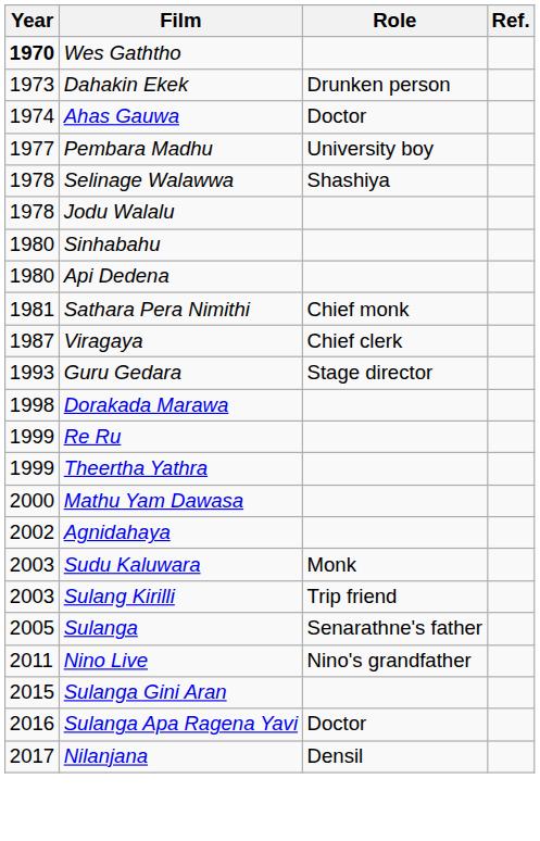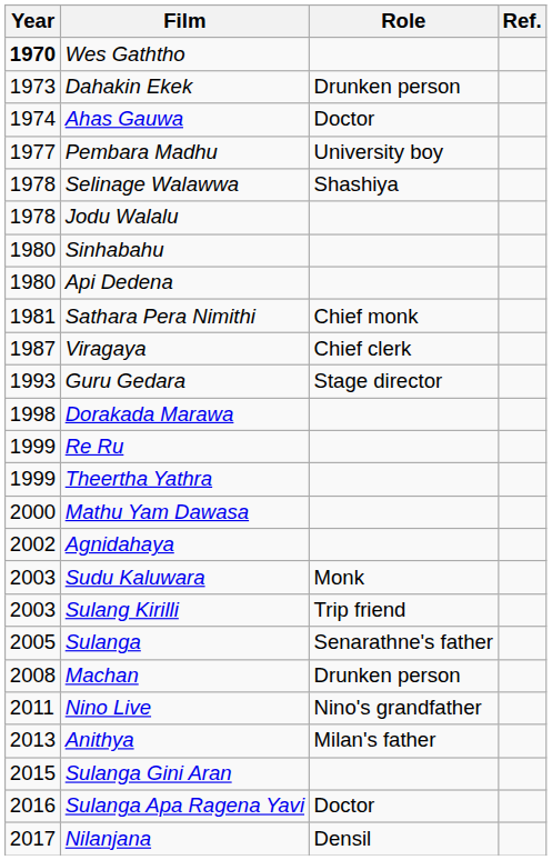 <table class="wikitable">
 <tr>
 <th>Year</th>
 <th>Film</th>
 <th>Role</th>
 <th>Ref.</th>
 </tr>
 <tr>
 <td><strong>1970</strong></td>
 <td><em>Wes Gaththo</em></td>
 <td></td>
 <td></td>
 </tr>
 <tr>
 <td>1973</td>
 <td><em>Dahakin Ekek</em></td>
 <td>Drunken person</td>
 <td></td>
 </tr>
 <tr>
 <td>1974</td>
 <td><em><a href='#'>Ahas Gauwa</a></em></td>
 <td>Doctor</td>
 <td></td>
 </tr>
 <tr>
 <td>1977</td>
 <td><em>Pembara Madhu</em></td>
 <td>University boy</td>
 <td></td>
 </tr>
 <tr>
 <td>1978</td>
 <td><em>Selinage Walawwa</em></td>
 <td>Shashiya</td>
 <td></td>
 </tr>
 <tr>
 <td>1978</td>
 <td><em>Jodu Walalu</em></td>
 <td></td>
 <td></td>
 </tr>
 <tr>
 <td>1980</td>
 <td><em>Sinhabahu</em></td>
 <td></td>
 <td></td>
 </tr>
 <tr>
 <td>1980</td>
 <td><em>Api Dedena</em></td>
 <td></td>
 <td></td>
 </tr>
 <tr>
 <td>1981</td>
 <td><em>Sathara Pera Nimithi</em></td>
 <td>Chief monk</td>
 <td></td>
 </tr>
 <tr>
 <td>1987</td>
 <td><em>Viragaya</em></td>
 <td>Chief clerk</td>
 <td></td>
 </tr>
 <tr>
 <td>1993</td>
 <td><em>Guru Gedara</em></td>
 <td>Stage director</td>
 <td></td>
 </tr>
 <tr>
 <td>1998</td>
 <td><em><a href='#'>Dorakada Marawa</a></em></td>
 <td></td>
 <td></td>
 </tr>
 <tr>
 <td>1999</td>
 <td><em><a href='#'>Re Ru</a></em></td>
 <td></td>
 <td></td>
 </tr>
 <tr>
 <td>1999</td>
 <td><em><a href='#'>Theertha Yathra</a></em></td>
 <td></td>
 <td></td>
 </tr>
 <tr>
 <td>2000</td>
 <td><em><a href='#'>Mathu Yam Dawasa</a></em></td>
 <td></td>
 <td></td>
 </tr>
 <tr>
 <td>2002</td>
 <td><em><a href='#'>Agnidahaya</a></em></td>
 <td></td>
 <td></td>
 </tr>
 <tr>
 <td>2003</td>
 <td><em><a href='#'>Sudu Kaluwara</a></em></td>
 <td>Monk</td>
 <td></td>
 </tr>
 <tr>
 <td>2003</td>
 <td><em><a href='#'>Sulang Kirilli</a></em></td>
 <td>Trip friend</td>
 <td></td>
 </tr>
 <tr>
 <td>2005</td>
 <td><em><a href='#'>Sulanga</a></em></td>
 <td>Senarathne's father</td>
 <td></td>
 </tr>
 <tr>
+<td>2008</td>
+<td><em><a href='#'>Machan</a></em></td>
+<td>Drunken person</td>
+<td></td>
+</tr>
+<tr>
 <td>2011</td>
 <td><em><a href='#'>Nino Live</a></em></td>
 <td>Nino's grandfather</td>
+<td></td>
+</tr>
+<tr>
+<td>2013</td>
+<td><em><a href='#'>Anithya</a></em></td>
+<td>Milan's father</td>
 <td></td>
 </tr>
 <tr>
 <td>2015</td>
 <td><em><a href='#'>Sulanga Gini Aran</a></em></td>
 <td></td>
 <td></td>
 </tr>
 <tr>
 <td>2016</td>
 <td><em><a href='#'>Sulanga Apa Ragena Yavi</a></em></td>
 <td>Doctor</td>
 <td></td>
 </tr>
 <tr>
 <td>2017</td>
 <td><em><a href='#'>Nilanjana</a></em></td>
 <td>Densil</td>
 <td></td>
 </tr>
 </table>
